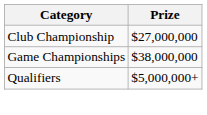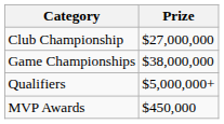 <table class="wikitable">
 <tr>
 <th>Category</th>
 <th>Prize</th>
 </tr>
 <tr>
 <td>Club Championship</td>
 <td>$27,000,000</td>
 </tr>
 <tr>
 <td>Game Championships</td>
 <td>$38,000,000</td>
 </tr>
 <tr>
 <td>Qualifiers</td>
 <td>$5,000,000+</td>
 </tr>
+<tr>
+<td>MVP Awards</td>
+<td>$450,000</td>
+</tr>
 </table>
